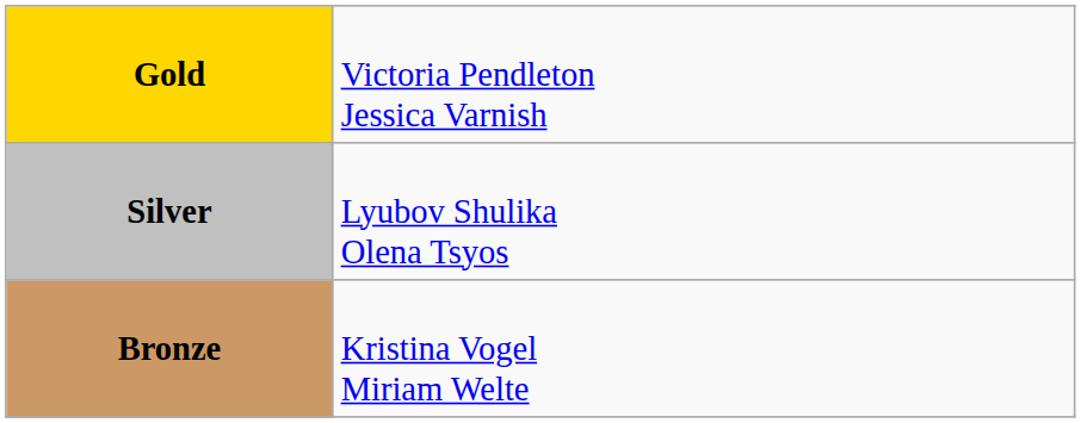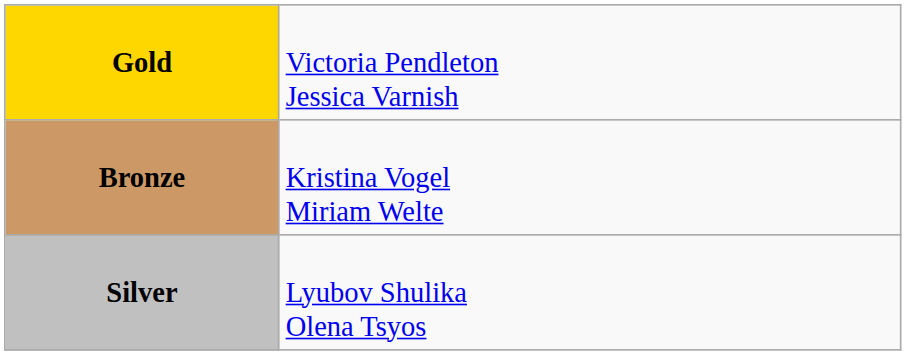 <table class="wikitable" style=" text-align:center; font-size:110%;" width="35%">
 <tr>
 <td rowspan="1" bgcolor="gold"><strong>Gold</strong></td>
 <td align=left><br><a href='#'>Victoria Pendleton</a><br><a href='#'>Jessica Varnish</a></td>
 </tr>
 <tr>
+<td rowspan="1" bgcolor="#cc9966"><strong>Bronze</strong></td>
+<td align=left><br><a href='#'>Kristina Vogel</a><br><a href='#'>Miriam Welte</a></td>
+</tr>
+<tr>
 <td rowspan="1" bgcolor="silver"><strong>Silver</strong></td>
 <td align=left><br><a href='#'>Lyubov Shulika</a><br><a href='#'>Olena Tsyos</a></td>
 </tr>
-<tr>
-<td rowspan="1" bgcolor="#cc9966"><strong>Bronze</strong></td>
-<td align=left><br><a href='#'>Kristina Vogel</a><br><a href='#'>Miriam Welte</a></td>
-</tr>
 </table>
